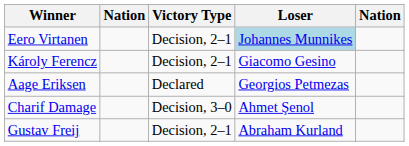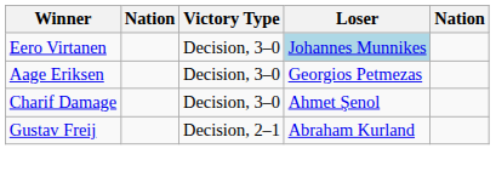 <table class="wikitable sortable" style="text-align:left;">
 <tr>
 <th>Winner</th>
 <th>Nation</th>
 <th>Victory Type</th>
 <th>Loser</th>
 <th>Nation</th>
 </tr>
 <tr>
 <td><a href='#'>Eero Virtanen</a></td>
 <td></td>
-<td>Decision, 2–1</td>
+<td>Decision, 3–0</td>
 <td style="background: lightblue;"><a href='#'>Johannes Munnikes</a></td>
-<td></td>
-</tr>
-<tr>
-<td><a href='#'>Károly Ferencz</a></td>
-<td></td>
-<td>Decision, 2–1</td>
-<td><a href='#'>Giacomo Gesino</a></td>
 <td></td>
 </tr>
 <tr>
 <td><a href='#'>Aage Eriksen</a></td>
 <td></td>
-<td>Declared</td>
+<td>Decision, 3–0</td>
 <td><a href='#'>Georgios Petmezas</a></td>
 <td></td>
 </tr>
 <tr>
 <td><a href='#'>Charif Damage</a></td>
 <td></td>
 <td>Decision, 3–0</td>
 <td><a href='#'>Ahmet Şenol</a></td>
 <td></td>
 </tr>
 <tr>
 <td><a href='#'>Gustav Freij</a></td>
 <td></td>
 <td>Decision, 2–1</td>
 <td><a href='#'>Abraham Kurland</a></td>
 <td></td>
 </tr>
 </table>
